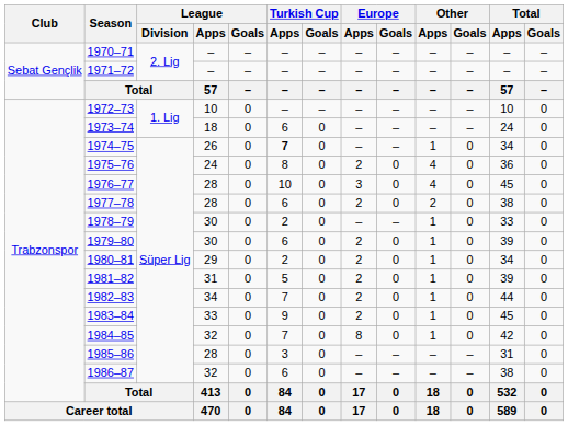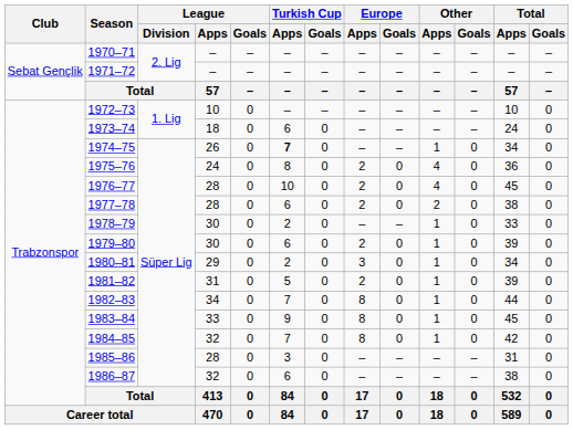 <table class="wikitable" style="text-align:center">
 <tr>
 <th rowspan="2">Club</th>
 <th rowspan="2">Season</th>
 <th colspan="3">League</th>
 <th colspan="2"><a href='#'>Turkish Cup</a></th>
 <th colspan="2"><a href='#'>Europe</a></th>
 <th colspan="2">Other</th>
 <th colspan="2">Total</th>
 </tr>
 <tr>
 <th>Division</th>
 <th>Apps</th>
 <th>Goals</th>
 <th>Apps</th>
 <th>Goals</th>
 <th>Apps</th>
 <th>Goals</th>
 <th>Apps</th>
 <th>Goals</th>
 <th>Apps</th>
 <th>Goals</th>
 </tr>
 <tr>
 <td rowspan="3"><a href='#'>Sebat Gençlik</a></td>
 <td><a href='#'>1970–71</a></td>
 <td rowspan="2"><a href='#'>2. Lig</a></td>
 <td>–</td>
 <td>–</td>
 <td>–</td>
 <td>–</td>
 <td>–</td>
 <td>–</td>
 <td>–</td>
 <td>–</td>
 <td>–</td>
 <td>–</td>
 </tr>
 <tr>
 <td><a href='#'>1971–72</a></td>
 <td>–</td>
 <td>–</td>
 <td>–</td>
 <td>–</td>
 <td>–</td>
 <td>–</td>
 <td>–</td>
 <td>–</td>
 <td>–</td>
 <td>–</td>
 </tr>
 <tr>
 <th colspan="2">Total</th>
 <th>57</th>
 <th>–</th>
 <th>–</th>
 <th>–</th>
 <th>–</th>
 <th>–</th>
 <th>–</th>
 <th>–</th>
 <th>57</th>
 <th>–</th>
 </tr>
 <tr>
 <td rowspan="16"><a href='#'>Trabzonspor</a></td>
 <td><a href='#'>1972–73</a></td>
 <td rowspan="2"><a href='#'>1. Lig</a></td>
 <td>10</td>
 <td>0</td>
 <td>–</td>
 <td>–</td>
 <td>–</td>
 <td>–</td>
 <td>–</td>
 <td>–</td>
 <td>10</td>
 <td>0</td>
 </tr>
 <tr>
 <td><a href='#'>1973–74</a></td>
 <td>18</td>
 <td>0</td>
 <td>6</td>
 <td>0</td>
 <td>–</td>
 <td>–</td>
 <td>–</td>
 <td>–</td>
 <td>24</td>
 <td>0</td>
 </tr>
 <tr>
 <td><a href='#'>1974–75</a></td>
 <td rowspan="13"><a href='#'>Süper Lig</a></td>
 <td>26</td>
 <td>0</td>
 <td><strong>7</strong></td>
 <td>0</td>
 <td>–</td>
 <td>–</td>
 <td>1</td>
 <td>0</td>
 <td>34</td>
 <td>0</td>
 </tr>
 <tr>
 <td><a href='#'>1975–76</a></td>
 <td>24</td>
 <td>0</td>
 <td>8</td>
 <td>0</td>
 <td>2</td>
 <td>0</td>
 <td>4</td>
 <td>0</td>
 <td>36</td>
 <td>0</td>
 </tr>
 <tr>
 <td><a href='#'>1976–77</a></td>
 <td>28</td>
 <td>0</td>
 <td>10</td>
 <td>0</td>
-<td>3</td>
+<td>2</td>
 <td>0</td>
 <td>4</td>
 <td>0</td>
 <td>45</td>
 <td>0</td>
 </tr>
 <tr>
 <td><a href='#'>1977–78</a></td>
 <td>28</td>
 <td>0</td>
 <td>6</td>
 <td>0</td>
 <td>2</td>
 <td>0</td>
 <td>2</td>
 <td>0</td>
 <td>38</td>
 <td>0</td>
 </tr>
 <tr>
 <td><a href='#'>1978–79</a></td>
 <td>30</td>
 <td>0</td>
 <td>2</td>
 <td>0</td>
 <td>–</td>
 <td>–</td>
 <td>1</td>
 <td>0</td>
 <td>33</td>
 <td>0</td>
 </tr>
 <tr>
 <td><a href='#'>1979–80</a></td>
 <td>30</td>
 <td>0</td>
 <td>6</td>
 <td>0</td>
 <td>2</td>
 <td>0</td>
 <td>1</td>
 <td>0</td>
 <td>39</td>
 <td>0</td>
 </tr>
 <tr>
 <td><a href='#'>1980–81</a></td>
 <td>29</td>
 <td>0</td>
 <td>2</td>
 <td>0</td>
-<td>2</td>
+<td>3</td>
 <td>0</td>
 <td>1</td>
 <td>0</td>
 <td>34</td>
 <td>0</td>
 </tr>
 <tr>
 <td><a href='#'>1981–82</a></td>
 <td>31</td>
 <td>0</td>
 <td>5</td>
 <td>0</td>
 <td>2</td>
 <td>0</td>
 <td>1</td>
 <td>0</td>
 <td>39</td>
 <td>0</td>
 </tr>
 <tr>
 <td><a href='#'>1982–83</a></td>
 <td>34</td>
 <td>0</td>
 <td>7</td>
 <td>0</td>
-<td>2</td>
+<td>8</td>
 <td>0</td>
 <td>1</td>
 <td>0</td>
 <td>44</td>
 <td>0</td>
 </tr>
 <tr>
 <td><a href='#'>1983–84</a></td>
 <td>33</td>
 <td>0</td>
 <td>9</td>
 <td>0</td>
-<td>2</td>
+<td>8</td>
 <td>0</td>
 <td>1</td>
 <td>0</td>
 <td>45</td>
 <td>0</td>
 </tr>
 <tr>
 <td><a href='#'>1984–85</a></td>
 <td>32</td>
 <td>0</td>
 <td>7</td>
 <td>0</td>
 <td>8</td>
 <td>0</td>
 <td>1</td>
 <td>0</td>
 <td>42</td>
 <td>0</td>
 </tr>
 <tr>
 <td><a href='#'>1985–86</a></td>
 <td>28</td>
 <td>0</td>
 <td>3</td>
 <td>0</td>
 <td>–</td>
 <td>–</td>
 <td>–</td>
 <td>–</td>
 <td>31</td>
 <td>0</td>
 </tr>
 <tr>
 <td><a href='#'>1986–87</a></td>
 <td>32</td>
 <td>0</td>
 <td>6</td>
 <td>0</td>
 <td>–</td>
 <td>–</td>
 <td>–</td>
 <td>–</td>
 <td>38</td>
 <td>0</td>
 </tr>
 <tr>
 <th colspan="2">Total</th>
 <th>413</th>
 <th>0</th>
 <th>84</th>
 <th>0</th>
 <th>17</th>
 <th>0</th>
 <th>18</th>
 <th>0</th>
 <th>532</th>
 <th>0</th>
 </tr>
 <tr>
 <th colspan="3">Career total</th>
 <th>470</th>
 <th>0</th>
 <th>84</th>
 <th>0</th>
 <th>17</th>
 <th>0</th>
 <th>18</th>
 <th>0</th>
 <th>589</th>
 <th>0</th>
 </tr>
 </table>
